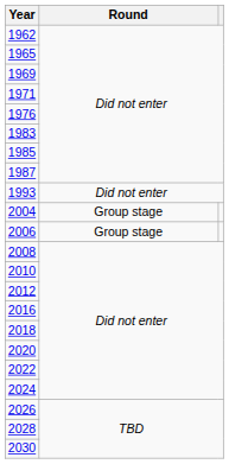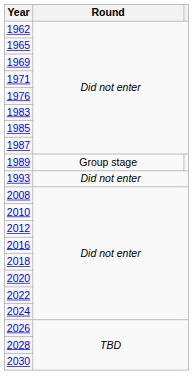 <table class="wikitable" style="text-align: center; font-size:90%">
 <tr>
 <th>Year</th>
 <th style="width:200px">Round</th>
 <th></th>
 </tr>
 <tr>
 <td><a href='#'>1962</a></td>
 <td colspan="2" rowspan="8"><em>Did not enter</em></td>
 </tr>
 <tr>
 <td><a href='#'>1965</a></td>
 </tr>
 <tr>
 <td><a href='#'>1969</a></td>
 </tr>
 <tr>
 <td><a href='#'>1971</a></td>
 </tr>
 <tr>
 <td><a href='#'>1976</a></td>
 </tr>
 <tr>
 <td><a href='#'>1983</a></td>
 </tr>
 <tr>
 <td><a href='#'>1985</a></td>
 </tr>
 <tr>
 <td><a href='#'>1987</a></td>
 </tr>
 <tr>
-<td><a href='#'>1993</a></td>
-<td colspan="2"><em>Did not enter</em></td>
-</tr>
-<tr>
-<td><a href='#'>2004</a></td>
+<td><a href='#'>1989</a></td>
 <td>Group stage</td>
 <td></td>
 </tr>
 <tr>
-<td><a href='#'>2006</a></td>
-<td>Group stage</td>
-<td></td>
+<td><a href='#'>1993</a></td>
+<td colspan="2"><em>Did not enter</em></td>
 </tr>
 <tr>
 <td><a href='#'>2008</a></td>
 <td colspan="2" rowspan="8"><em>Did not enter</em></td>
 </tr>
 <tr>
 <td><a href='#'>2010</a></td>
 </tr>
 <tr>
 <td><a href='#'>2012</a></td>
 </tr>
 <tr>
 <td><a href='#'>2016</a></td>
 </tr>
 <tr>
 <td><a href='#'>2018</a></td>
 </tr>
 <tr>
 <td><a href='#'>2020</a></td>
 </tr>
 <tr>
 <td><a href='#'>2022</a></td>
 </tr>
 <tr>
 <td><a href='#'>2024</a></td>
 </tr>
 <tr>
 <td><a href='#'>2026</a></td>
 <td colspan="2" rowspan="3"><em>TBD</em></td>
 </tr>
 <tr>
 <td><a href='#'>2028</a></td>
 </tr>
 <tr>
 <td><a href='#'>2030</a></td>
 </tr>
 </table>
